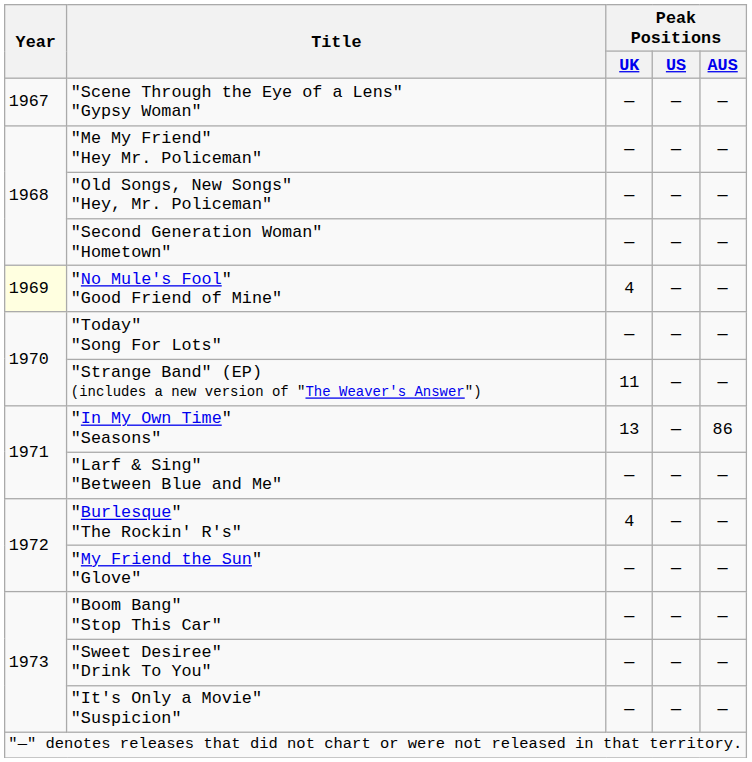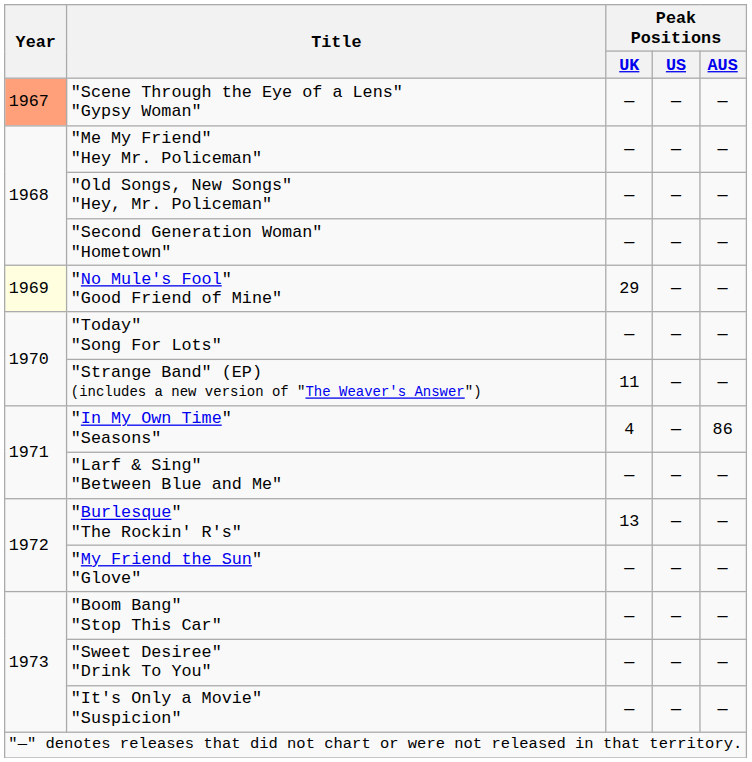 <table class="wikitable" border="1">
 <tr>
 <th rowspan="2">Year</th>
 <th rowspan="2">Title</th>
 <th colspan="3">Peak Positions</th>
 </tr>
 <tr>
 <th width="30"><a href='#'>UK</a><br></th>
 <th width="30"><a href='#'>US</a><br></th>
 <th width="30"><a href='#'>AUS</a><br></th>
 </tr>
 <tr>
-<td>1967</td>
+<td style="background: lightsalmon;">1967</td>
 <td>"Scene Through the Eye of a Lens"<br>"Gypsy Woman"</td>
 <td align="center" >—</td>
 <td align="center" >—</td>
 <td align="center">—</td>
 </tr>
 <tr>
 <td rowspan="3">1968</td>
 <td>"Me My Friend"<br>"Hey Mr. Policeman"</td>
 <td align="center" >—</td>
 <td align="center" >—</td>
 <td align="center">—</td>
 </tr>
 <tr>
 <td>"Old Songs, New Songs"<br>"Hey, Mr. Policeman"</td>
 <td align="center" >—</td>
 <td align="center" >—</td>
 <td align="center">—</td>
 </tr>
 <tr>
 <td>"Second Generation Woman"<br>"Hometown"</td>
 <td align="center" >—</td>
 <td align="center" >—</td>
 <td align="center">—</td>
 </tr>
 <tr>
 <td style="background: lightyellow;">1969</td>
 <td>"<a href='#'>No Mule's Fool</a>"<br>"Good Friend of Mine"</td>
-<td align="center" >4</td>
+<td align="center" >29</td>
 <td align="center" >—</td>
 <td align="center">—</td>
 </tr>
 <tr>
 <td rowspan="2">1970</td>
 <td>"Today"<br>"Song For Lots"</td>
 <td align="center" >—</td>
 <td align="center" >—</td>
 <td align="center">—</td>
 </tr>
 <tr>
 <td>"Strange Band" (EP)<br><small>(includes a new version of "<a href='#'>The Weaver's Answer</a>")</small></td>
 <td align="center" >11</td>
 <td align="center" >— </td>
 <td align="center">—</td>
 </tr>
 <tr>
 <td rowspan="2">1971</td>
 <td>"<a href='#'>In My Own Time</a>"<br>"Seasons"</td>
-<td align="center" >13</td>
+<td align="center" >4</td>
 <td align="center" >—</td>
 <td align="center">86</td>
 </tr>
 <tr>
 <td>"Larf & Sing"<br>"Between Blue and Me"</td>
 <td align="center" >—</td>
 <td align="center" >—</td>
 <td align="center">—</td>
 </tr>
 <tr>
 <td rowspan="2">1972</td>
 <td>"<a href='#'>Burlesque</a>"<br>"The Rockin' R's"</td>
-<td align="center" >4</td>
+<td align="center" >13</td>
 <td align="center" >—</td>
 <td align="center">—</td>
 </tr>
 <tr>
 <td>"<a href='#'>My Friend the Sun</a>"<br>"Glove"</td>
 <td align="center" >—</td>
 <td align="center" >—</td>
 <td align="center">—</td>
 </tr>
 <tr>
 <td rowspan="3">1973</td>
 <td>"Boom Bang"<br>"Stop This Car"</td>
 <td align="center" >—</td>
 <td align="center" >—</td>
 <td align="center">—</td>
 </tr>
 <tr>
 <td>"Sweet Desiree"<br>"Drink To You"</td>
 <td align="center" >—</td>
 <td align="center" >—</td>
 <td align="center">—</td>
 </tr>
 <tr>
 <td>"It's Only a Movie"<br>"Suspicion"</td>
 <td align="center" >—</td>
 <td align="center" >—</td>
 <td align="center">—</td>
 </tr>
 <tr>
 <td colspan="7" style="text-align:center; font-size:9pt;">"—" denotes releases that did not chart or were not released in that territory.</td>
 </tr>
 </table>
